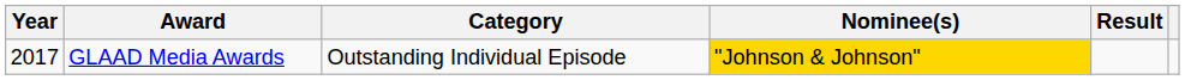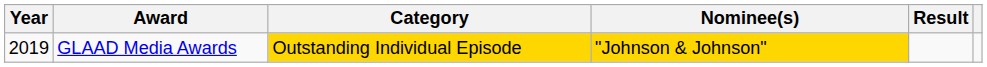 <table class="wikitable sortable" style="width:98%">
 <tr>
 <th scope="col" style="width:3%;">Year</th>
 <th scope="col" style="width:22%;">Award</th>
 <th scope="col" style="width:33%;">Category</th>
 <th>Nominee(s)</th>
 <th scope="col" style="width:6%;">Result</th>
 <th scope="col" class="unsortable" style="width:1%;"></th>
 </tr>
 <tr>
-<td>2017</td>
+<td>2019</td>
 <td><a href='#'>GLAAD Media Awards</a></td>
-<td>Outstanding Individual Episode</td>
+<td style="background: gold;">Outstanding Individual Episode</td>
 <td style="background: gold;">"Johnson & Johnson"</td>
 <td></td>
 <td></td>
 </tr>
 </table>
